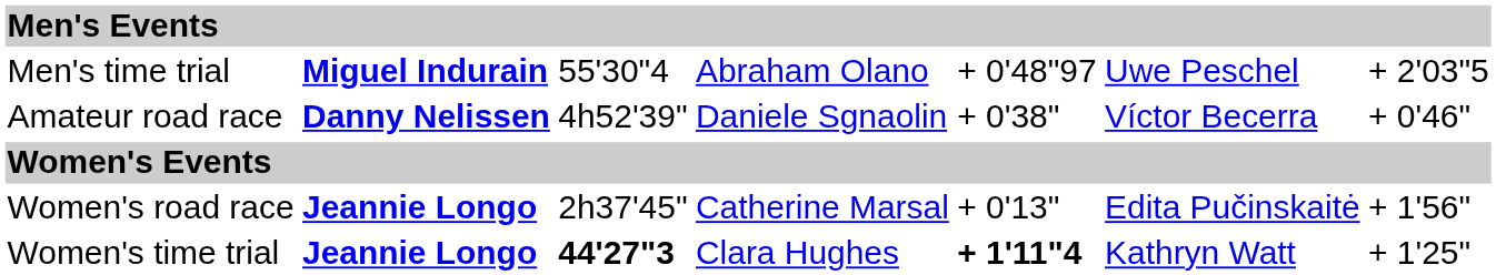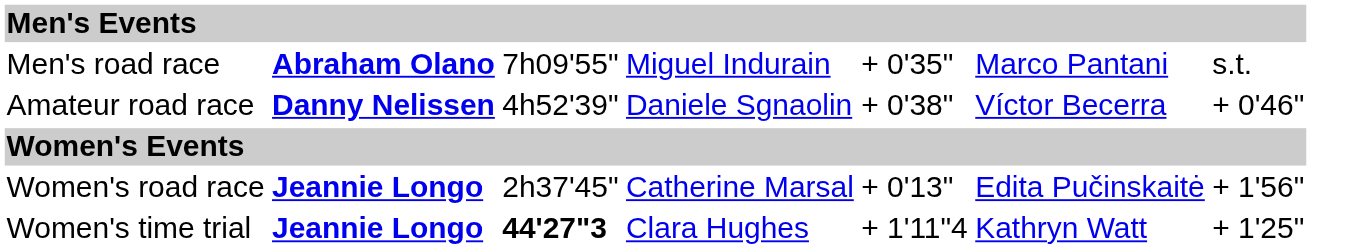 <table>
 <tr bgcolor="#cccccc">
 <td colspan=7><strong>Men's Events</strong></td>
 </tr>
 <tr>
-<td>Men's time trial<br></td>
-<td><strong><a href='#'>Miguel Indurain</a></strong><br><small></small></td>
-<td>55'30"4</td>
-<td><a href='#'>Abraham Olano</a><br><small></small></td>
-<td>+ 0'48"97</td>
-<td><a href='#'>Uwe Peschel</a><br><small></small></td>
-<td>+ 2'03"5</td>
+<td>Men's road race <br></td>
+<td><strong><a href='#'>Abraham Olano</a></strong><br><small></small></td>
+<td>7h09'55"</td>
+<td><a href='#'>Miguel Indurain</a><br><small></small></td>
+<td>+ 0'35"</td>
+<td><a href='#'>Marco Pantani</a><br><small></small></td>
+<td>s.t.</td>
 </tr>
 <tr>
 <td>Amateur road race<br></td>
 <td><strong><a href='#'>Danny Nelissen</a></strong><br><small></small></td>
 <td>4h52'39"</td>
 <td><a href='#'>Daniele Sgnaolin</a><br><small></small></td>
 <td>+ 0'38"</td>
 <td><a href='#'>Víctor Becerra</a><br><small></small></td>
 <td>+ 0'46"</td>
 </tr>
 <tr bgcolor="#cccccc">
 <td colspan=7><strong>Women's Events</strong></td>
 </tr>
 <tr>
 <td>Women's road race<br></td>
 <td><strong><a href='#'>Jeannie Longo</a></strong><br><small></small></td>
 <td>2h37'45"</td>
 <td><a href='#'>Catherine Marsal</a><br><small></small></td>
 <td>+ 0'13"</td>
 <td><a href='#'>Edita Pučinskaitė</a><br><small></small></td>
 <td>+ 1'56"</td>
 </tr>
 <tr>
 <td>Women's time trial<br></td>
 <td><strong><a href='#'>Jeannie Longo</a></strong><br><small></small></td>
 <td><strong>44'27"3</strong></td>
 <td><a href='#'>Clara Hughes</a><br><small></small></td>
-<td><strong>+ 1'11"4</strong></td>
+<td>+ 1'11"4</td>
 <td><a href='#'>Kathryn Watt</a><br><small></small></td>
 <td>+ 1'25"</td>
 </tr>
 </table>
